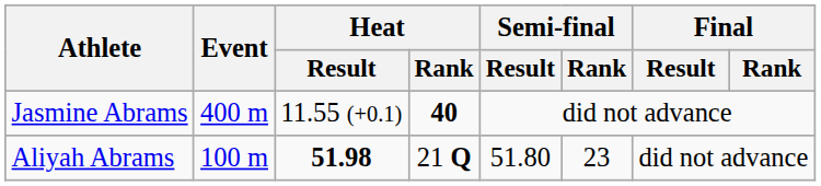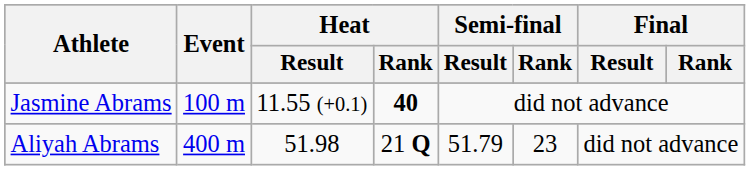 <table class=wikitable style=font-size:90%>
 <tr>
 <th rowspan=2>Athlete</th>
 <th rowspan=2>Event</th>
 <th colspan=2>Heat</th>
 <th colspan=2>Semi-final</th>
 <th colspan=2>Final</th>
 </tr>
 <tr style=font-size:95%>
 <th>Result</th>
 <th>Rank</th>
 <th>Result</th>
 <th>Rank</th>
 <th>Result</th>
 <th>Rank</th>
 </tr>
 <tr align=center>
 <td align=left><a href='#'>Jasmine Abrams</a></td>
-<td align=left><a href='#'>400 m</a></td>
+<td align=left><a href='#'>100 m</a></td>
 <td>11.55 <small>(+0.1)</small></td>
 <td><strong>40</strong></td>
 <td colspan=4>did not advance</td>
 </tr>
 <tr align=center>
 <td align=left><a href='#'>Aliyah Abrams</a></td>
-<td align=left><a href='#'>100 m</a></td>
-<td><strong>51.98</strong></td>
+<td align=left><a href='#'>400 m</a></td>
+<td>51.98</td>
 <td>21 <strong>Q</strong></td>
-<td>51.80</td>
+<td>51.79</td>
 <td>23</td>
 <td colspan=2>did not advance</td>
 </tr>
 </table>
